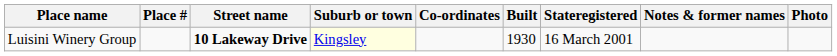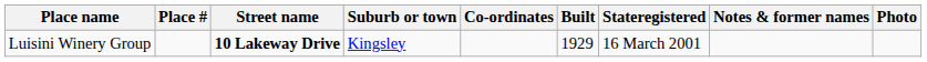 <table class="wikitable sortable">
 <tr>
 <th>Place name</th>
 <th>Place #</th>
 <th>Street name</th>
 <th>Suburb or town</th>
 <th>Co-ordinates</th>
 <th>Built</th>
 <th>Stateregistered</th>
 <th class="unsortable">Notes & former names</th>
 <th class="unsortable">Photo</th>
 </tr>
 <tr>
 <td>Luisini Winery Group</td>
 <td></td>
 <td><strong>10 Lakeway Drive</strong></td>
-<td style="background: lightyellow;"><a href='#'>Kingsley</a></td>
+<td><a href='#'>Kingsley</a></td>
 <td></td>
-<td>1930</td>
+<td>1929</td>
 <td>16 March 2001</td>
 <td></td>
 <td></td>
 </tr>
 </table>
